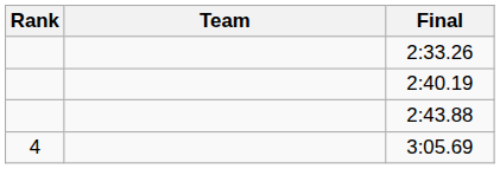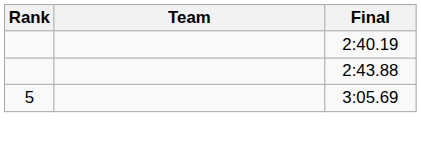 <table class=wikitable style="text-align:center">
 <tr>
 <th width=40>Rank</th>
 <th width=250>Team</th>
 <th width=80>Final</th>
-</tr>
-<tr>
-<td></td>
-<td align=left></td>
-<td>2:33.26</td>
 </tr>
 <tr>
 <td></td>
 <td align=left></td>
 <td>2:40.19</td>
 </tr>
 <tr>
 <td></td>
 <td align=left></td>
 <td>2:43.88</td>
 </tr>
 <tr>
-<td>4</td>
+<td>5</td>
 <td align=left></td>
 <td>3:05.69</td>
 </tr>
 </table>
